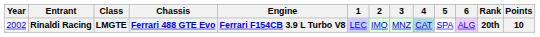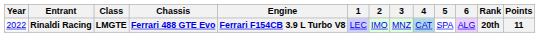 <table class="wikitable" style="text-align:center; font-size:85%">
 <tr>
 <th>Year</th>
 <th>Entrant</th>
 <th>Class</th>
 <th>Chassis</th>
 <th>Engine</th>
 <th>1</th>
 <th>2</th>
 <th>3</th>
 <th>4</th>
 <th>5</th>
 <th>6</th>
 <th>Rank</th>
 <th>Points</th>
 </tr>
 <tr>
-<td><a href='#'>2002</a></td>
+<td><a href='#'>2022</a></td>
 <th nowrap>Rinaldi Racing</th>
 <th>LMGTE</th>
 <th nowrap><a href='#'>Ferrari 488 GTE Evo</a></th>
 <th nowrap><a href='#'>Ferrari F154CB</a> 3.9 L Turbo V8</th>
 <td style="background:#CFCFFF;"><a href='#'>LEC</a><br></td>
 <td style="background:#DFFFDF;"><a href='#'>IMO</a><br></td>
 <td style="background:#DFFFDF;"><a href='#'>MNZ</a><br></td>
 <td style="background: lightblue;"><a href='#'>CAT</a></td>
 <td style="background:#FFFFFF;"><a href='#'>SPA</a><br></td>
 <td style="background:#EFCFFF;"><a href='#'>ALG</a><br></td>
 <th>20th</th>
-<th>10</th>
+<th>11</th>
 </tr>
 </table>
